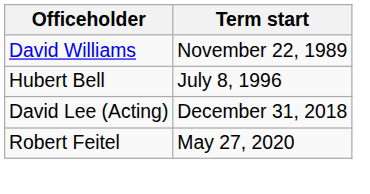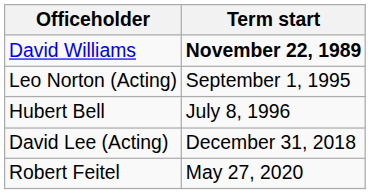 <table class="wikitable sortable">
 <tr style="vertical-align:bottom;">
 <th>Officeholder</th>
 <th>Term start</th>
 </tr>
 <tr>
 <td><a href='#'>David Williams</a></td>
-<td>November 22, 1989</td>
+<td><strong>November 22, 1989</strong></td>
+</tr>
+<tr>
+<td>Leo Norton (Acting)</td>
+<td>September 1, 1995</td>
 </tr>
 <tr>
 <td>Hubert Bell</td>
 <td>July 8, 1996</td>
 </tr>
 <tr>
 <td>David Lee (Acting)</td>
 <td>December 31, 2018</td>
 </tr>
 <tr>
 <td>Robert Feitel</td>
 <td>May 27, 2020</td>
 </tr>
 </table>
